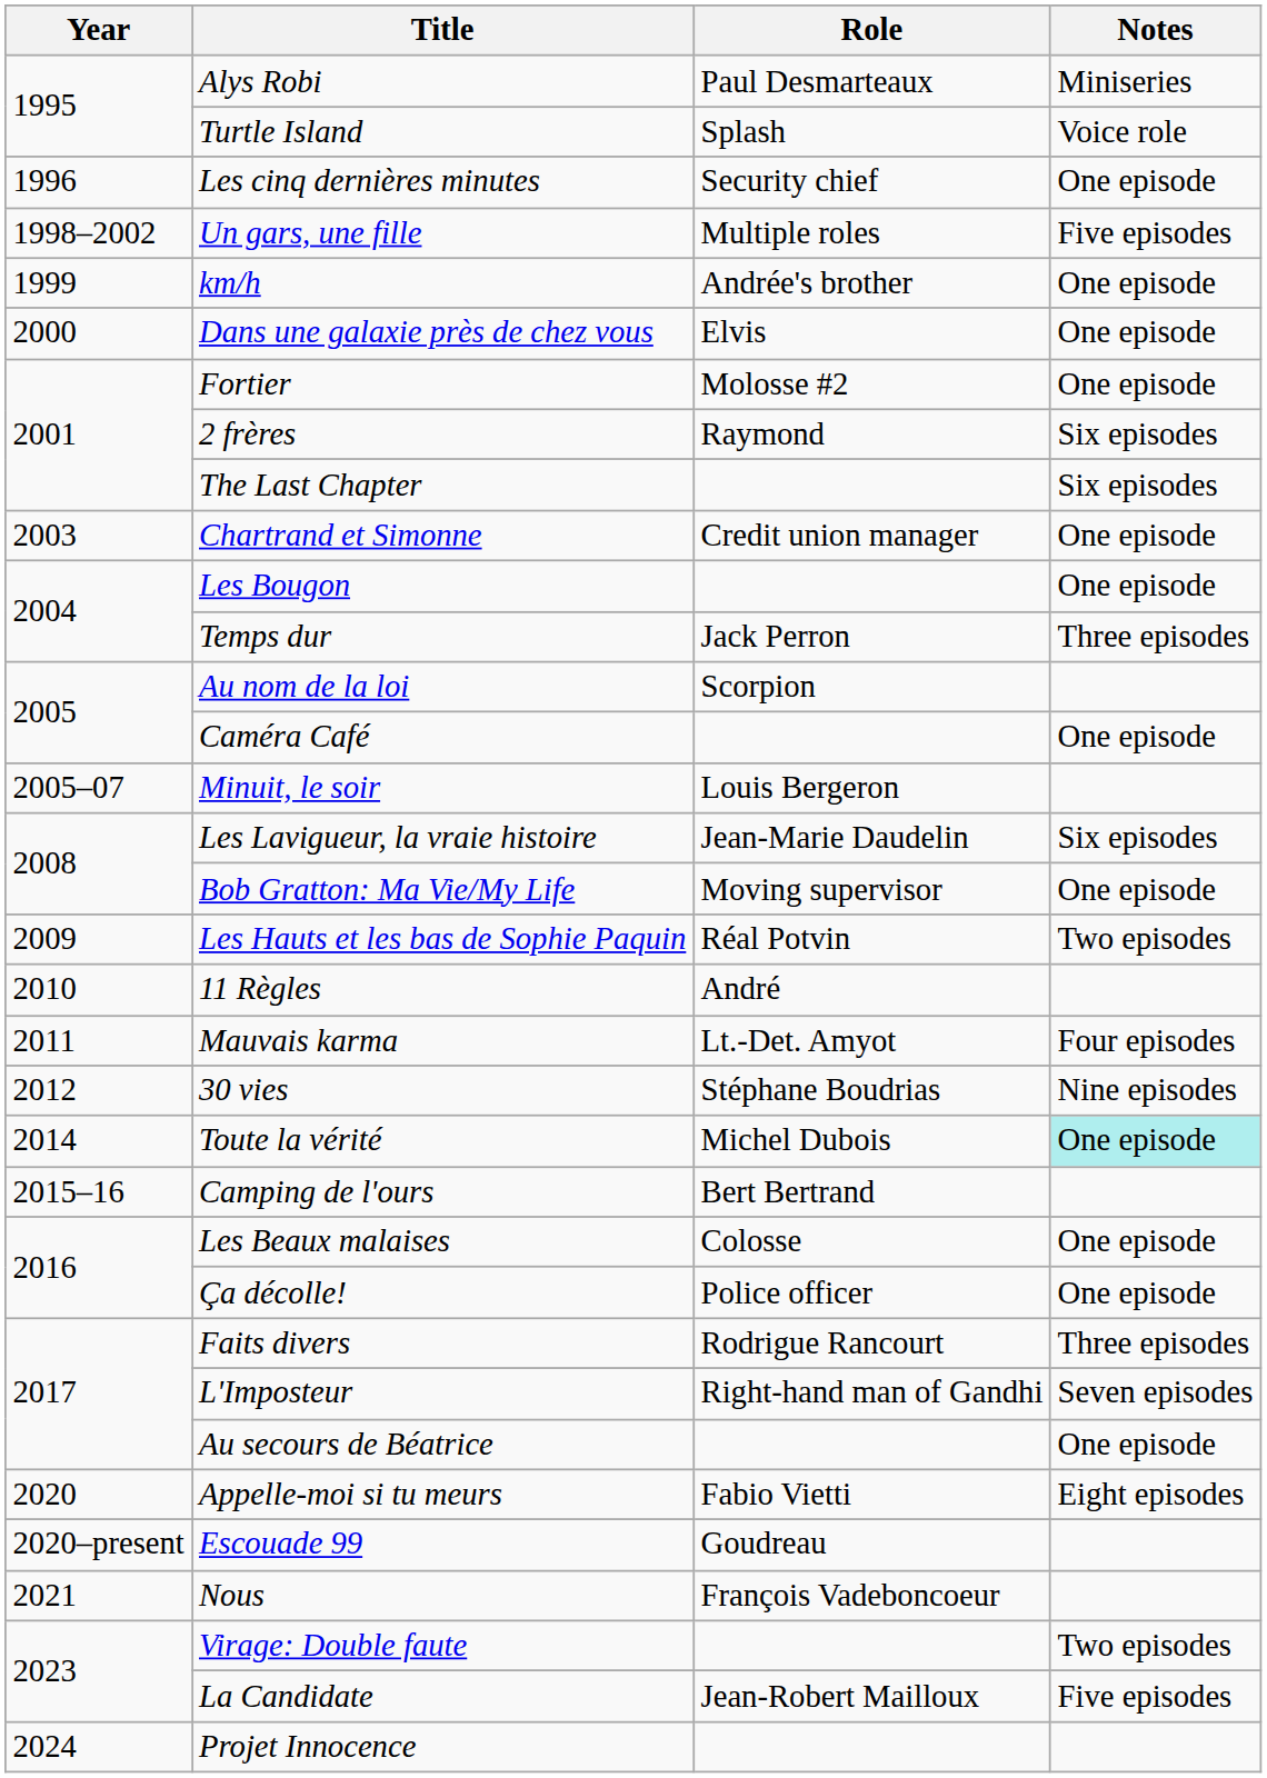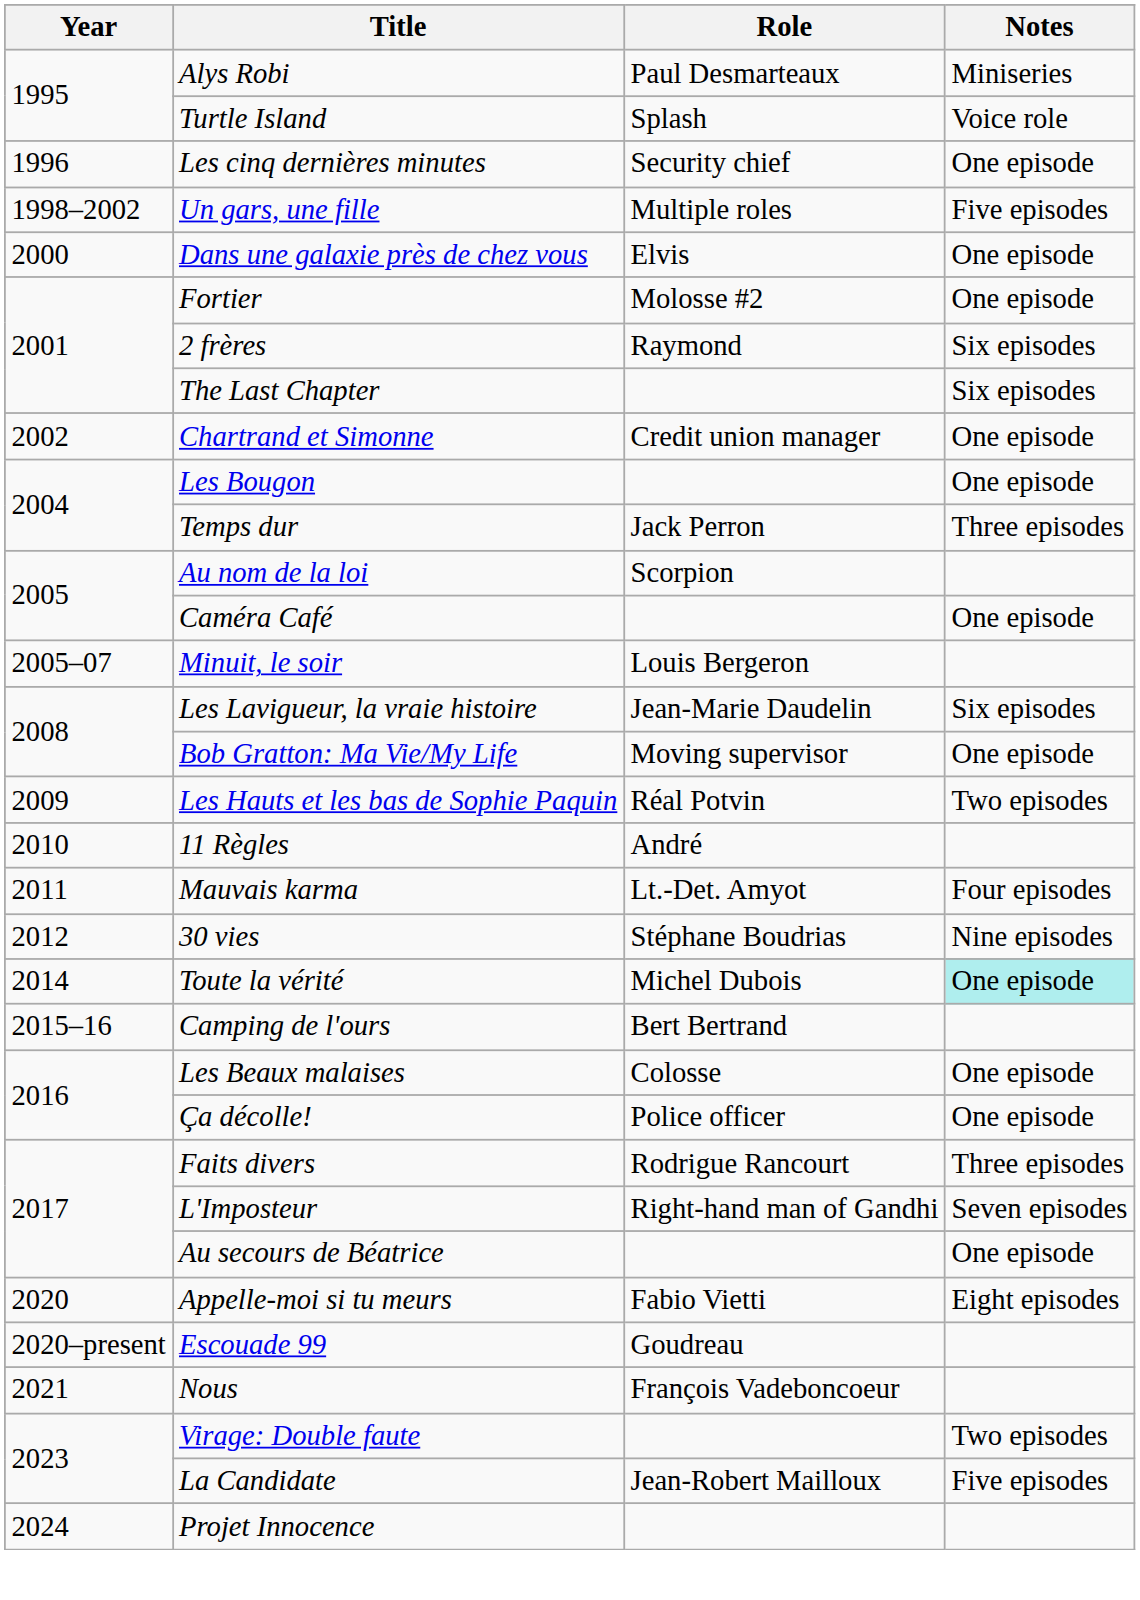 <table class="wikitable">
 <tr>
 <th>Year</th>
 <th>Title</th>
 <th>Role</th>
 <th>Notes</th>
 </tr>
 <tr>
 <td rowspan=2>1995</td>
 <td><em>Alys Robi</em></td>
 <td>Paul Desmarteaux</td>
 <td>Miniseries</td>
 </tr>
 <tr>
 <td><em>Turtle Island</em></td>
 <td>Splash</td>
 <td>Voice role</td>
 </tr>
 <tr>
 <td>1996</td>
 <td><em>Les cinq dernières minutes</em></td>
 <td>Security chief</td>
 <td>One episode</td>
 </tr>
 <tr>
 <td>1998–2002</td>
 <td><em><a href='#'>Un gars, une fille</a></em></td>
 <td>Multiple roles</td>
 <td>Five episodes</td>
 </tr>
 <tr>
-<td>1999</td>
-<td><em><a href='#'>km/h</a></em></td>
-<td>Andrée's brother</td>
-<td>One episode</td>
-</tr>
-<tr>
 <td>2000</td>
 <td><em><a href='#'>Dans une galaxie près de chez vous</a></em></td>
 <td>Elvis</td>
 <td>One episode</td>
 </tr>
 <tr>
 <td rowspan=3>2001</td>
 <td><em>Fortier</em></td>
 <td>Molosse #2</td>
 <td>One episode</td>
 </tr>
 <tr>
 <td><em>2 frères</em></td>
 <td>Raymond</td>
 <td>Six episodes</td>
 </tr>
 <tr>
 <td><em>The Last Chapter</em></td>
 <td></td>
 <td>Six episodes</td>
 </tr>
 <tr>
-<td>2003</td>
+<td>2002</td>
 <td><em><a href='#'>Chartrand et Simonne</a></em></td>
 <td>Credit union manager</td>
 <td>One episode</td>
 </tr>
 <tr>
 <td rowspan=2>2004</td>
 <td><em><a href='#'>Les Bougon</a></em></td>
 <td></td>
 <td>One episode</td>
 </tr>
 <tr>
 <td><em>Temps dur</em></td>
 <td>Jack Perron</td>
 <td>Three episodes</td>
 </tr>
 <tr>
 <td rowspan=2>2005</td>
 <td><em><a href='#'>Au nom de la loi</a></em></td>
 <td>Scorpion</td>
 <td></td>
 </tr>
 <tr>
 <td><em>Caméra Café</em></td>
 <td></td>
 <td>One episode</td>
 </tr>
 <tr>
 <td>2005–07</td>
 <td><em><a href='#'>Minuit, le soir</a></em></td>
 <td>Louis Bergeron</td>
 <td></td>
 </tr>
 <tr>
 <td rowspan=2>2008</td>
 <td><em>Les Lavigueur, la vraie histoire</em></td>
 <td>Jean-Marie Daudelin</td>
 <td>Six episodes</td>
 </tr>
 <tr>
 <td><em><a href='#'>Bob Gratton: Ma Vie/My Life</a></em></td>
 <td>Moving supervisor</td>
 <td>One episode</td>
 </tr>
 <tr>
 <td>2009</td>
 <td><em><a href='#'>Les Hauts et les bas de Sophie Paquin</a></em></td>
 <td>Réal Potvin</td>
 <td>Two episodes</td>
 </tr>
 <tr>
 <td>2010</td>
 <td><em>11 Règles</em></td>
 <td>André</td>
 <td></td>
 </tr>
 <tr>
 <td>2011</td>
 <td><em>Mauvais karma</em></td>
 <td>Lt.-Det. Amyot</td>
 <td>Four episodes</td>
 </tr>
 <tr>
 <td>2012</td>
 <td><em>30 vies</em></td>
 <td>Stéphane Boudrias</td>
 <td>Nine episodes</td>
 </tr>
 <tr>
 <td>2014</td>
 <td><em>Toute la vérité</em></td>
 <td>Michel Dubois</td>
 <td style="background: paleturquoise;">One episode</td>
 </tr>
 <tr>
 <td>2015–16</td>
 <td><em>Camping de l'ours</em></td>
 <td>Bert Bertrand</td>
 <td></td>
 </tr>
 <tr>
 <td rowspan=2>2016</td>
 <td><em>Les Beaux malaises</em></td>
 <td>Colosse</td>
 <td>One episode</td>
 </tr>
 <tr>
 <td><em>Ça décolle!</em></td>
 <td>Police officer</td>
 <td>One episode</td>
 </tr>
 <tr>
 <td rowspan=3>2017</td>
 <td><em>Faits divers</em></td>
 <td>Rodrigue Rancourt</td>
 <td>Three episodes</td>
 </tr>
 <tr>
 <td><em>L'Imposteur</em></td>
 <td>Right-hand man of Gandhi</td>
 <td>Seven episodes</td>
 </tr>
 <tr>
 <td><em>Au secours de Béatrice</em></td>
 <td></td>
 <td>One episode</td>
 </tr>
 <tr>
 <td>2020</td>
 <td><em>Appelle-moi si tu meurs</em></td>
 <td>Fabio Vietti</td>
 <td>Eight episodes</td>
 </tr>
 <tr>
 <td>2020–present</td>
 <td><em><a href='#'>Escouade 99</a></em></td>
 <td>Goudreau</td>
 <td></td>
 </tr>
 <tr>
 <td>2021</td>
 <td><em>Nous</em></td>
 <td>François Vadeboncoeur</td>
 <td></td>
 </tr>
 <tr>
 <td rowspan=2>2023</td>
 <td><em><a href='#'>Virage: Double faute</a></em></td>
 <td></td>
 <td>Two episodes</td>
 </tr>
 <tr>
 <td><em>La Candidate</em></td>
 <td>Jean-Robert Mailloux</td>
 <td>Five episodes</td>
 </tr>
 <tr>
 <td>2024</td>
 <td><em>Projet Innocence</em></td>
 <td></td>
 <td></td>
 </tr>
 </table>
